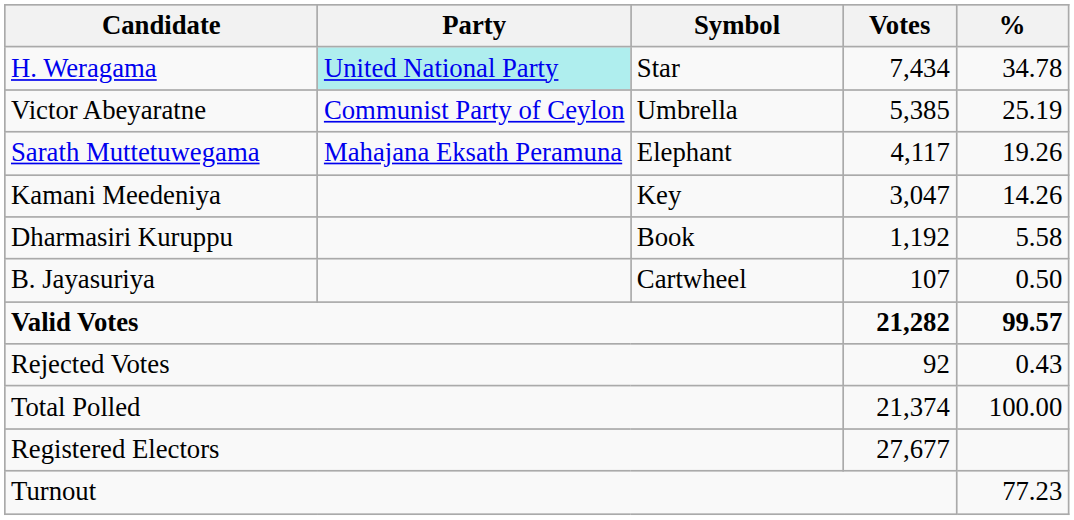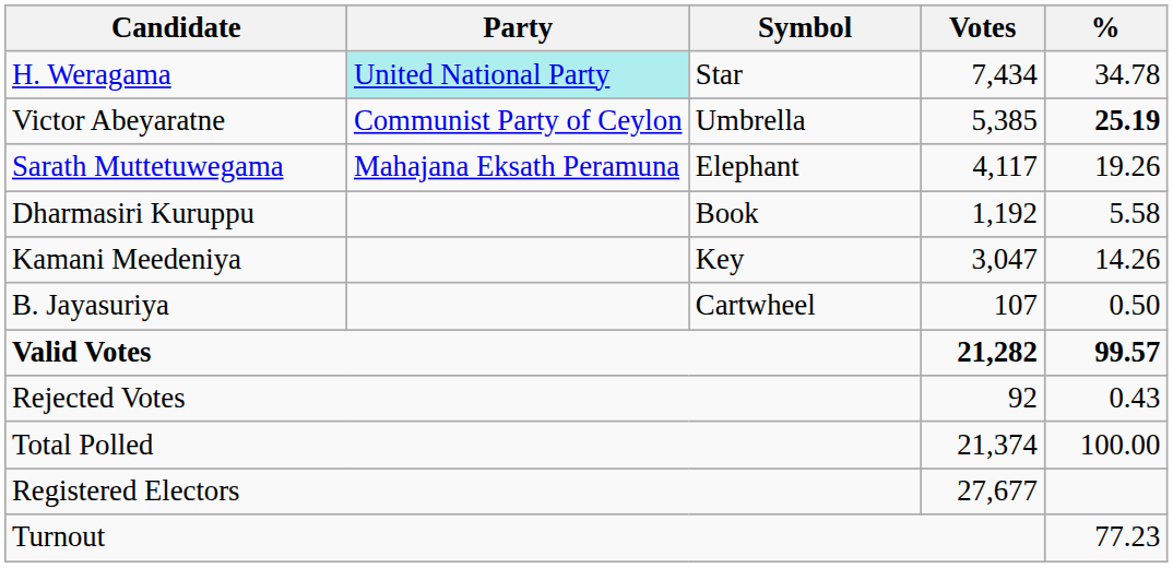 <table class="wikitable" border="1" style="text-align:right;">
 <tr>
 <th align=left width="180">Candidate</th>
 <th align=left width="180">Party</th>
 <th align=left width="120">Symbol</th>
 <th align=left width="60">Votes</th>
 <th align=left width="60">%</th>
 </tr>
 <tr>
 <td align=left><a href='#'>H. Weragama</a></td>
 <td align=left style="background: paleturquoise;"><a href='#'>United National Party</a></td>
 <td align=left>Star</td>
 <td align=right>7,434</td>
 <td align=right>34.78</td>
 </tr>
 <tr>
 <td align=left>Victor Abeyaratne</td>
 <td align=left><a href='#'>Communist Party of Ceylon</a></td>
 <td align=left>Umbrella</td>
 <td align=right>5,385</td>
-<td align=right>25.19</td>
+<td align=right><strong>25.19</strong></td>
 </tr>
 <tr>
 <td align=left><a href='#'>Sarath Muttetuwegama</a></td>
 <td align=left><a href='#'>Mahajana Eksath Peramuna</a></td>
 <td align=left>Elephant</td>
 <td align=right>4,117</td>
 <td align=right>19.26</td>
 </tr>
 <tr>
+<td align=left>Dharmasiri Kuruppu</td>
+<td align=left></td>
+<td align=left>Book</td>
+<td align=right>1,192</td>
+<td align=right>5.58</td>
+</tr>
+<tr>
 <td align=left>Kamani Meedeniya</td>
 <td align=left></td>
 <td align=left>Key</td>
 <td align=right>3,047</td>
 <td align=right>14.26</td>
-</tr>
-<tr>
-<td align=left>Dharmasiri Kuruppu</td>
-<td align=left></td>
-<td align=left>Book</td>
-<td align=right>1,192</td>
-<td align=right>5.58</td>
 </tr>
 <tr>
 <td align=left>B. Jayasuriya</td>
 <td align=left></td>
 <td align=left>Cartwheel</td>
 <td align=right>107</td>
 <td align=right>0.50</td>
 </tr>
 <tr>
 <td align=left colspan=3><strong>Valid Votes</strong></td>
 <td><strong>21,282</strong></td>
 <td><strong>99.57</strong></td>
 </tr>
 <tr>
 <td align=left colspan=3>Rejected Votes</td>
 <td>92</td>
 <td>0.43</td>
 </tr>
 <tr>
 <td align=left colspan=3>Total Polled</td>
 <td>21,374</td>
 <td>100.00</td>
 </tr>
 <tr>
 <td align=left colspan=3>Registered Electors</td>
 <td>27,677</td>
 <td></td>
 </tr>
 <tr>
 <td align=left colspan=4>Turnout</td>
 <td>77.23</td>
 </tr>
 </table>
